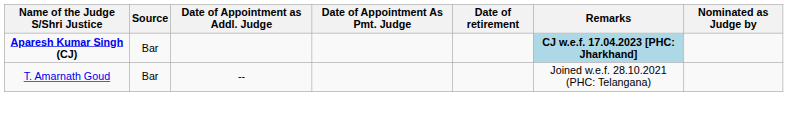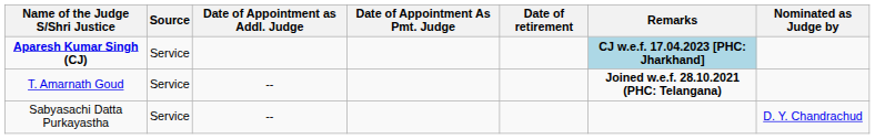 <table class="wikitable sortable static-row-numbers static-row-header" style="text-align:center" width="92%">
 <tr>
 <th>Name of the Judge S/Shri Justice</th>
 <th>Source</th>
 <th>Date of Appointment as Addl. Judge</th>
 <th>Date of Appointment As Pmt. Judge</th>
 <th>Date of retirement</th>
 <th>Remarks</th>
 <th>Nominated as Judge by</th>
 </tr>
 <tr>
 <td><strong><a href='#'>Aparesh Kumar Singh</a> (CJ)</strong></td>
-<td>Bar</td>
+<td>Service</td>
 <td></td>
 <td></td>
 <td></td>
 <td style="background: lightblue;"><strong>CJ w.e.f. 17.04.2023 [PHC: Jharkhand]</strong></td>
 <td></td>
 </tr>
 <tr>
 <td><a href='#'>T. Amarnath Goud</a></td>
-<td>Bar</td>
+<td>Service</td>
 <td>--</td>
 <td></td>
 <td></td>
-<td>Joined w.e.f. 28.10.2021 (PHC: Telangana)</td>
+<td><strong>Joined w.e.f. 28.10.2021 (PHC: Telangana)</strong></td>
 <td></td>
 </tr>
+<tr>
+<td>Sabyasachi Datta Purkayastha</td>
+<td>Service</td>
+<td>--</td>
+<td></td>
+<td></td>
+<td></td>
+<td><a href='#'>D. Y. Chandrachud</a></td>
+</tr>
 </table>
